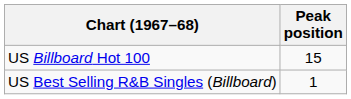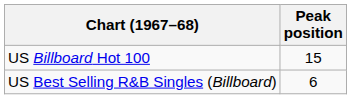 <table class="wikitable sortable">
 <tr>
 <th>Chart (1967–68)</th>
 <th>Peak<br>position</th>
 </tr>
 <tr>
 <td>US <a href='#'><em>Billboard</em> Hot 100</a></td>
 <td align="center">15</td>
 </tr>
 <tr>
 <td>US <a href='#'>Best Selling R&B Singles</a> (<em>Billboard</em>)</td>
-<td align="center">1</td>
+<td align="center">6</td>
 </tr>
 </table>
